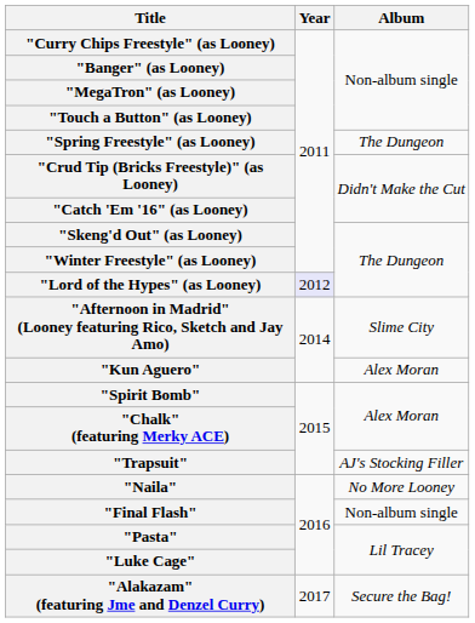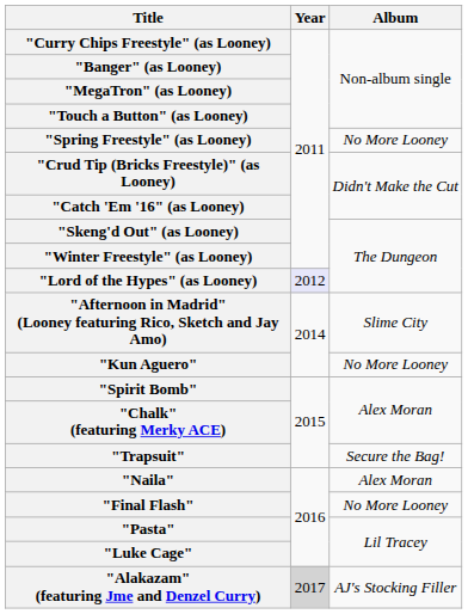 <table class="wikitable plainrowheaders" style="text-align:center;">
 <tr>
 <th scope="col" style="width:18em;">Title</th>
 <th scope="col" style="width:1em;">Year</th>
 <th scope="col">Album</th>
 </tr>
 <tr>
 <th scope="row">"Curry Chips Freestyle" <span>(as Looney)</span></th>
 <td rowspan="9">2011</td>
 <td rowspan="4">Non-album single</td>
 </tr>
 <tr>
 <th scope="row">"Banger" <span>(as Looney)</span></th>
 </tr>
 <tr>
 <th scope="row">"MegaTron" <span>(as Looney)</span></th>
 </tr>
 <tr>
 <th scope="row">"Touch a Button" <span>(as Looney)</span></th>
 </tr>
 <tr>
 <th scope="row">"Spring Freestyle" <span>(as Looney)</span></th>
-<td><em>The Dungeon</em></td>
+<td><em>No More Looney</em></td>
 </tr>
 <tr>
 <th scope="row">"Crud Tip (Bricks Freestyle)" <span>(as Looney)</span></th>
 <td rowspan="2"><em>Didn't Make the Cut</em></td>
 </tr>
 <tr>
 <th scope="row">"Catch 'Em '16" <span>(as Looney)</span></th>
 </tr>
 <tr>
 <th scope="row">"Skeng'd Out" <span>(as Looney)</span></th>
 <td rowspan="3"><em>The Dungeon</em></td>
 </tr>
 <tr>
 <th scope="row">"Winter Freestyle" <span>(as Looney)</span></th>
 </tr>
 <tr>
 <th scope="row">"Lord of the Hypes" <span>(as Looney)</span></th>
 <td style="background: lavender;">2012</td>
 </tr>
 <tr>
 <th scope="row">"Afternoon in Madrid"<br><span>(Looney featuring Rico, Sketch and Jay Amo)</span></th>
 <td rowspan="2">2014</td>
 <td><em>Slime City</em></td>
 </tr>
 <tr>
 <th scope="row">"Kun Aguero"</th>
-<td><em>Alex Moran</em></td>
+<td><em>No More Looney</em></td>
 </tr>
 <tr>
 <th scope="row">"Spirit Bomb"</th>
 <td rowspan="3">2015</td>
 <td rowspan="2"><em>Alex Moran</em></td>
 </tr>
 <tr>
 <th scope="row">"Chalk"<br><span>(featuring <a href='#'>Merky ACE</a>)</span></th>
 </tr>
 <tr>
 <th scope="row">"Trapsuit"</th>
-<td><em>AJ's Stocking Filler</em></td>
+<td><em>Secure the Bag!</em></td>
 </tr>
 <tr>
 <th scope="row">"Naila"</th>
 <td rowspan="4">2016</td>
-<td><em>No More Looney</em></td>
+<td><em>Alex Moran</em></td>
 </tr>
 <tr>
 <th scope="row">"Final Flash"</th>
-<td>Non-album single</td>
+<td><em>No More Looney</em></td>
 </tr>
 <tr>
 <th scope="row">"Pasta"</th>
 <td rowspan="2"><em>Lil Tracey</em></td>
 </tr>
 <tr>
 <th scope="row">"Luke Cage"</th>
 </tr>
 <tr>
 <th scope="row">"Alakazam"<br><span>(featuring <a href='#'>Jme</a> and <a href='#'>Denzel Curry</a>)</span></th>
-<td>2017</td>
-<td><em>Secure the Bag!</em></td>
+<td style="background: lightgrey;">2017</td>
+<td><em>AJ's Stocking Filler</em></td>
 </tr>
 </table>
